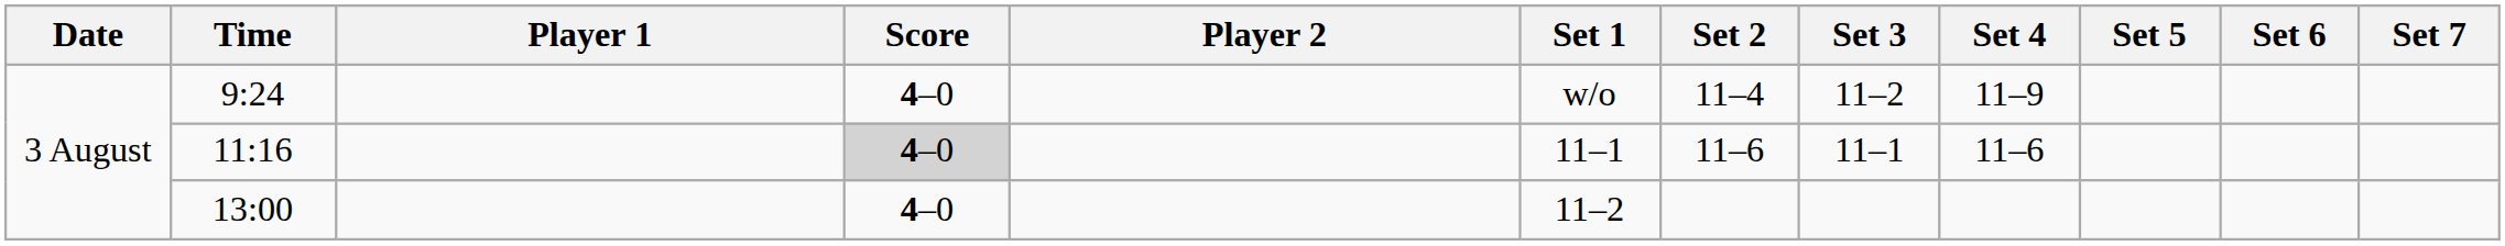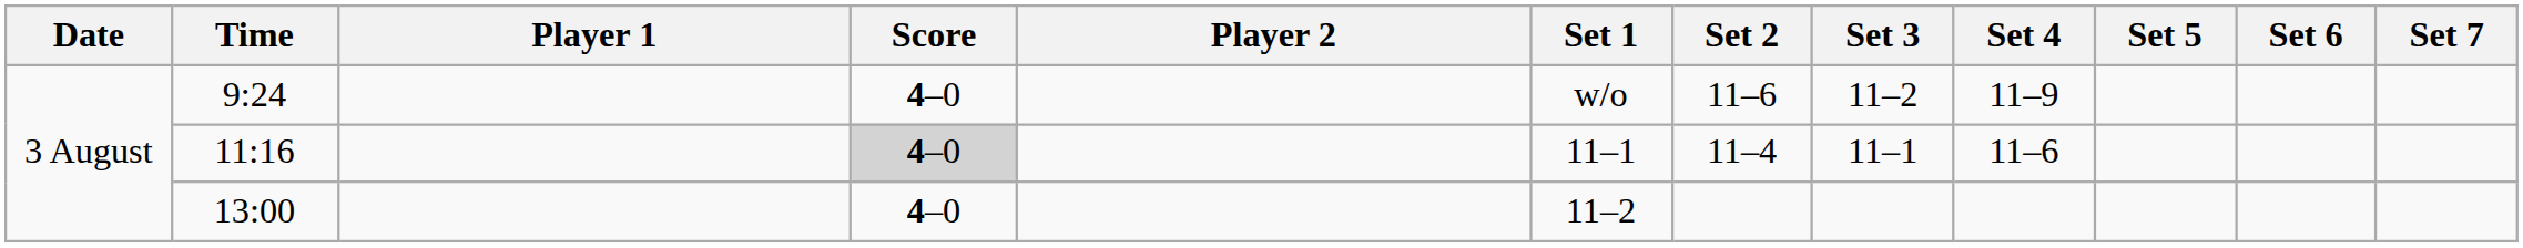 <table class="wikitable" style="text-align: center; font-size:90% ">
 <tr>
 <th width="60">Date</th>
 <th width="60">Time</th>
 <th align="right" width="200">Player 1</th>
 <th width="60">Score</th>
 <th align="left" width="200">Player 2</th>
 <th width="50">Set 1</th>
 <th width="50">Set 2</th>
 <th width="50">Set 3</th>
 <th width="50">Set 4</th>
 <th width="50">Set 5</th>
 <th width="50">Set 6</th>
 <th width="50">Set 7</th>
 </tr>
 <tr>
 <td rowspan=3>3 August</td>
 <td>9:24</td>
 <td align=left><strong></strong></td>
 <td align=center><strong>4</strong>–0</td>
 <td align=left></td>
 <td>w/o</td>
-<td>11–4</td>
+<td>11–6</td>
 <td>11–2</td>
 <td>11–9</td>
 <td></td>
 <td></td>
 <td></td>
 </tr>
 <tr>
 <td>11:16</td>
 <td align=left><strong></strong></td>
 <td align=center style="background: lightgrey;"><strong>4</strong>–0</td>
 <td align=left></td>
 <td>11–1</td>
-<td>11–6</td>
+<td>11–4</td>
 <td>11–1</td>
 <td>11–6</td>
 <td></td>
 <td></td>
 <td></td>
 </tr>
 <tr>
 <td>13:00</td>
 <td align=left><strong></strong></td>
 <td align=center><strong>4</strong>–0</td>
 <td align=left></td>
 <td>11–2</td>
 <td></td>
 <td></td>
 <td></td>
 <td></td>
 <td></td>
 <td></td>
 </tr>
 </table>
